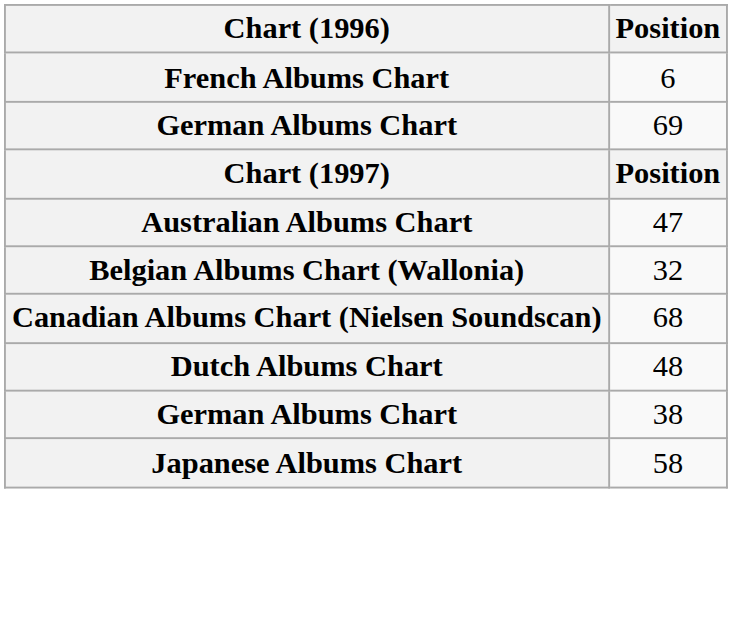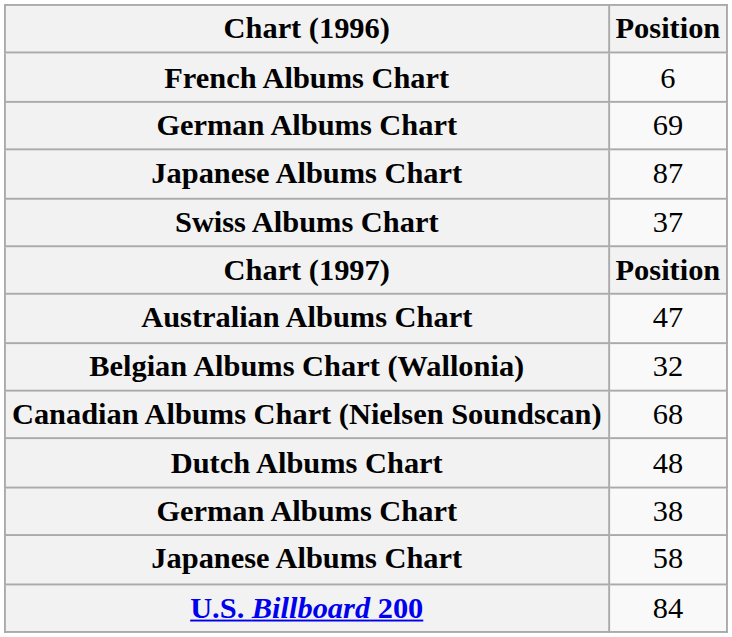 <table class="wikitable plainrowheaders" style="text-align:center;">
 <tr>
 <th>Chart (1996)</th>
 <th>Position</th>
 </tr>
 <tr>
 <th scope="row">French Albums Chart</th>
 <td>6</td>
 </tr>
 <tr>
 <th scope="row">German Albums Chart</th>
 <td style="text-align:center;">69</td>
+</tr>
+<tr>
+<th scope="row">Japanese Albums Chart</th>
+<td>87</td>
+</tr>
+<tr>
+<th scope="row">Swiss Albums Chart</th>
+<td>37</td>
 </tr>
 <tr>
 <th>Chart (1997)</th>
 <th>Position</th>
 </tr>
 <tr>
 <th scope="row">Australian Albums Chart</th>
 <td>47</td>
 </tr>
 <tr>
 <th scope="row">Belgian Albums Chart (Wallonia)</th>
 <td>32</td>
 </tr>
 <tr>
 <th scope="row">Canadian Albums Chart (Nielsen Soundscan)</th>
 <td>68</td>
 </tr>
 <tr>
 <th scope="row">Dutch Albums Chart</th>
 <td>48</td>
 </tr>
 <tr>
 <th scope="row">German Albums Chart</th>
 <td style="text-align:center;">38</td>
 </tr>
 <tr>
 <th scope="row">Japanese Albums Chart</th>
 <td>58</td>
 </tr>
+<tr>
+<th scope="row"><a href='#'>U.S. <em>Billboard</em> 200</a></th>
+<td>84</td>
+</tr>
 </table>
